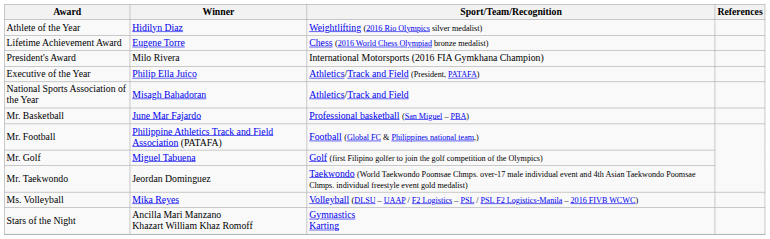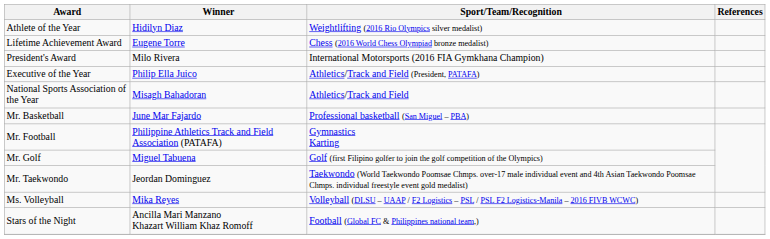 <table class="wikitable">
 <tr>
 <th>Award</th>
 <th>Winner</th>
 <th>Sport/Team/Recognition</th>
 <th>References</th>
 </tr>
 <tr>
 <td>Athlete of the Year</td>
 <td><a href='#'>Hidilyn Diaz</a></td>
 <td><a href='#'>Weightlifting</a> <small>(<a href='#'>2016 Rio Olympics</a> silver medalist)</small></td>
 <td></td>
 </tr>
 <tr>
 <td>Lifetime Achievement Award</td>
 <td><a href='#'>Eugene Torre</a></td>
 <td><a href='#'>Chess</a> <small>(<a href='#'>2016 World Chess Olympiad</a> bronze medalist)</small></td>
 <td></td>
 </tr>
 <tr>
 <td>President's Award</td>
 <td>Milo Rivera</td>
 <td>International Motorsports (2016 FIA Gymkhana Champion)</td>
 <td></td>
 </tr>
 <tr>
 <td>Executive of the Year</td>
 <td><a href='#'>Philip Ella Juico</a></td>
 <td><a href='#'>Athletics</a>/<a href='#'>Track and Field</a> <small>(President, <a href='#'>PATAFA</a>)</small></td>
 <td></td>
 </tr>
 <tr>
 <td>National Sports Association of the Year</td>
 <td><a href='#'>Misagh Bahadoran</a></td>
 <td><a href='#'>Athletics</a>/<a href='#'>Track and Field</a></td>
 <td></td>
 </tr>
 <tr>
 <td>Mr. Basketball</td>
 <td><a href='#'>June Mar Fajardo</a></td>
 <td><a href='#'>Professional basketball</a> <small>(<a href='#'>San Miguel</a> – <a href='#'>PBA</a>)</small></td>
 <td></td>
 </tr>
 <tr>
 <td>Mr. Football</td>
 <td><a href='#'>Philippine Athletics Track and Field Association</a> (PATAFA)</td>
-<td><a href='#'>Football</a> <small>(<a href='#'>Global FC</a> & <a href='#'>Philippines national team</a>,)</small></td>
+<td><a href='#'>Gymnastics</a><br><a href='#'>Karting</a></td>
 <td rowspan=3></td>
 </tr>
 <tr>
 <td>Mr. Golf</td>
 <td><a href='#'>Miguel Tabuena</a></td>
 <td><a href='#'>Golf</a> <small>(first Filipino golfer to join the golf competition of the Olympics)</small></td>
 </tr>
 <tr>
 <td>Mr. Taekwondo</td>
 <td>Jeordan Dominguez</td>
 <td><a href='#'>Taekwondo</a> <small>(World Taekwondo Poomsae Chmps. over-17 male individual event and 4th Asian Taekwondo Poomsae Chmps. individual freestyle event gold medalist)</small></td>
 </tr>
 <tr>
 <td>Ms. Volleyball</td>
 <td><a href='#'>Mika Reyes</a></td>
 <td><a href='#'>Volleyball</a> <small>(<a href='#'>DLSU</a> – <a href='#'>UAAP</a> / <a href='#'>F2 Logistics</a> – <a href='#'>PSL</a> / <a href='#'>PSL F2 Logistics-Manila</a> – <a href='#'>2016 FIVB WCWC</a>)</small></td>
 <td></td>
 </tr>
 <tr>
 <td>Stars of the Night</td>
 <td>Ancilla Mari Manzano<br>Khazart William Khaz Romoff</td>
-<td><a href='#'>Gymnastics</a><br><a href='#'>Karting</a></td>
+<td><a href='#'>Football</a> <small>(<a href='#'>Global FC</a> & <a href='#'>Philippines national team</a>,)</small></td>
 <td></td>
 </tr>
 <tr>
 </tr>
 </table>
